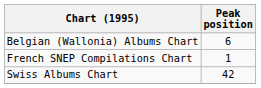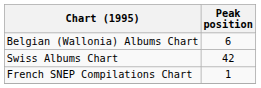 <table class="wikitable sortable">
 <tr>
 <th align="left">Chart (1995)</th>
 <th align="center">Peak<br>position</th>
 </tr>
 <tr>
 <td align="left">Belgian (Wallonia) Albums Chart</td>
 <td align="center">6</td>
 </tr>
 <tr>
+<td align="left">Swiss Albums Chart</td>
+<td align="center">42</td>
+</tr>
+<tr>
 <td align="left">French SNEP Compilations Chart</td>
 <td align="center">1</td>
 </tr>
 <tr>
-<td align="left">Swiss Albums Chart</td>
-<td align="center">42</td>
-</tr>
-<tr>
 </tr>
 </table>
